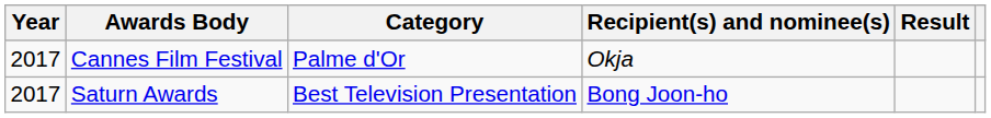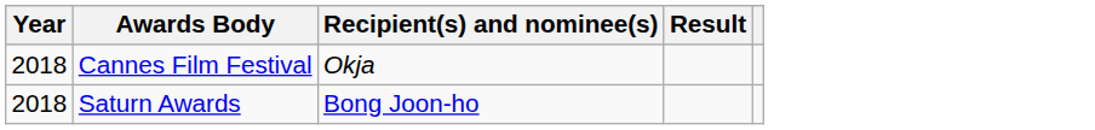 <table class="wikitable sortable plainrowheaders">
 <tr style="background:#ccc; text-align:center;">
 <th scope="col">Year</th>
 <th scope="col">Awards Body</th>
-<th scope="col">Category</th>
 <th scope="col">Recipient(s) and nominee(s)</th>
 <th scope="col">Result</th>
 <th scope="col" class="unsortable"></th>
 </tr>
 <tr>
-<td>2017</td>
+<td>2018</td>
 <td><a href='#'>Cannes Film Festival</a></td>
-<td><a href='#'>Palme d'Or</a></td>
 <td><em>Okja</em></td>
 <td></td>
 <td></td>
 </tr>
 <tr>
-<td>2017</td>
+<td>2018</td>
 <td><a href='#'>Saturn Awards</a></td>
-<td><a href='#'>Best Television Presentation</a></td>
 <td><a href='#'>Bong Joon-ho</a></td>
 <td></td>
 <td style="text-align:center;"></td>
 </tr>
 </table>
